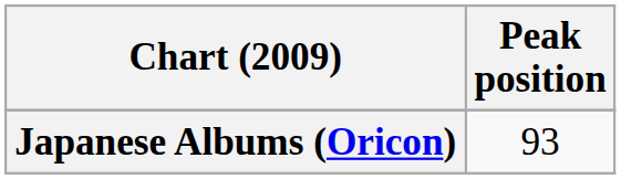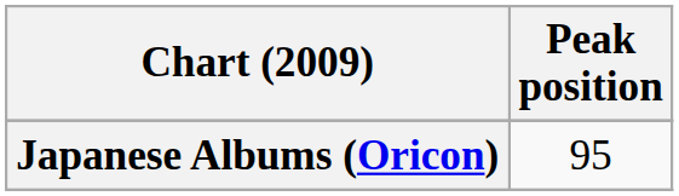 <table class="wikitable sortable plainrowheaders" style="text-align:center">
 <tr>
 <th scope="col">Chart (2009)</th>
 <th scope="col">Peak<br> position</th>
 </tr>
 <tr>
 </tr>
 <tr>
 </tr>
 <tr>
 </tr>
 <tr>
 </tr>
 <tr>
 </tr>
 <tr>
 </tr>
 <tr>
 </tr>
 <tr>
 </tr>
 <tr>
 </tr>
 <tr>
 </tr>
 <tr>
 <th scope="row">Japanese Albums (<a href='#'>Oricon</a>)</th>
-<td>93</td>
+<td>95</td>
 </tr>
 <tr>
 </tr>
 <tr>
 </tr>
 <tr>
 </tr>
 <tr>
 </tr>
 <tr>
 </tr>
 <tr>
 </tr>
 <tr>
 </tr>
 <tr>
 </tr>
 <tr>
 </tr>
 <tr>
 </tr>
 </table>
